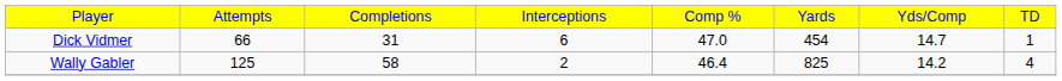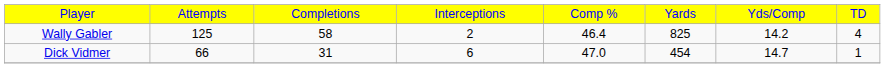 <table class="wikitable" width="90%">
 <tr align="center"  style="background:yellow;color:blue;">
 <td>Player</td>
 <td>Attempts</td>
 <td>Completions</td>
 <td>Interceptions</td>
 <td>Comp %</td>
 <td>Yards</td>
 <td>Yds/Comp</td>
 <td>TD</td>
 </tr>
 <tr align="center" bgcolor="">
+<td><a href='#'>Wally Gabler</a></td>
+<td>125</td>
+<td>58</td>
+<td>2</td>
+<td>46.4</td>
+<td>825</td>
+<td>14.2</td>
+<td>4</td>
+</tr>
+<tr align="center" bgcolor="">
 <td><a href='#'>Dick Vidmer</a></td>
 <td>66</td>
 <td>31</td>
 <td>6</td>
 <td>47.0</td>
 <td>454</td>
 <td>14.7</td>
 <td>1</td>
 </tr>
-<tr align="center" bgcolor="">
-<td><a href='#'>Wally Gabler</a></td>
-<td>125</td>
-<td>58</td>
-<td>2</td>
-<td>46.4</td>
-<td>825</td>
-<td>14.2</td>
-<td>4</td>
-</tr>
 <tr>
 </tr>
 </table>
